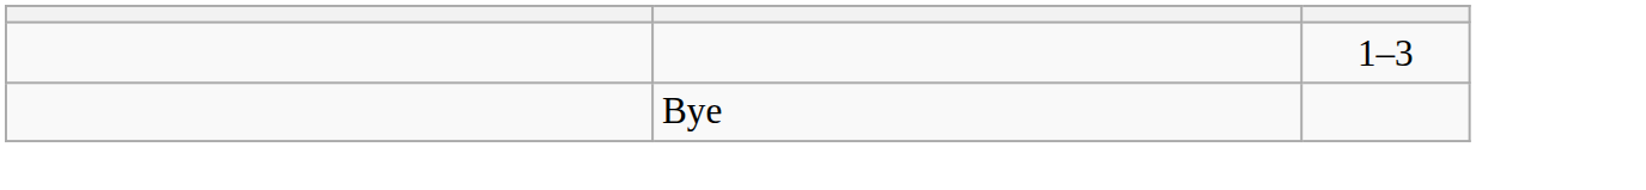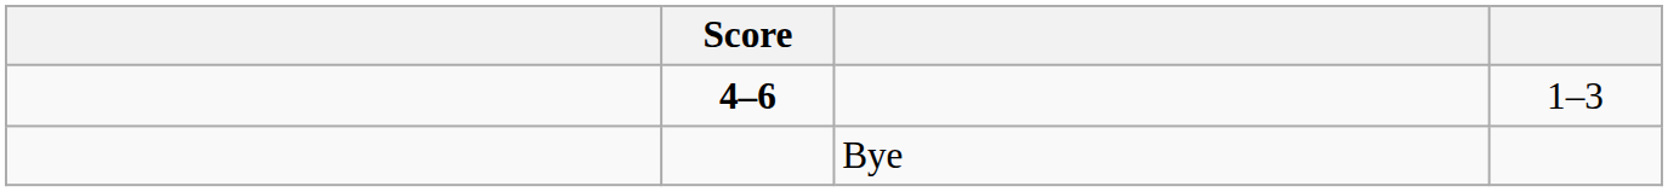 <table class="wikitable" style="text-align: center; ">
 <tr>
 <th align="right" width="270"></th>
+<th width="65">Score</th>
 <th align="left" width="270"></th>
 <th width="65"></th>
 </tr>
 <tr>
 <td align="left"></td>
+<td><strong>4–6</strong></td>
 <td align="left"><strong></strong></td>
 <td>1–3 <strong></strong></td>
 </tr>
 <tr>
 <td align="left"><strong></strong></td>
+<td></td>
 <td align="left">Bye</td>
 <td></td>
 </tr>
 </table>
